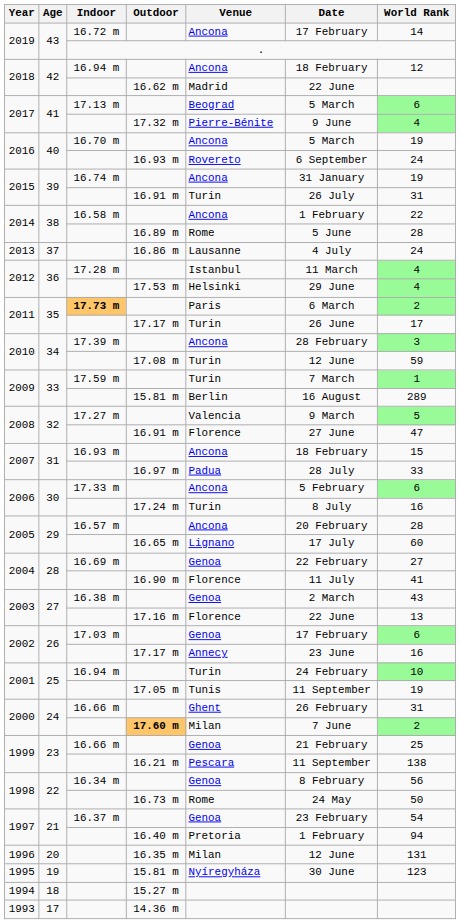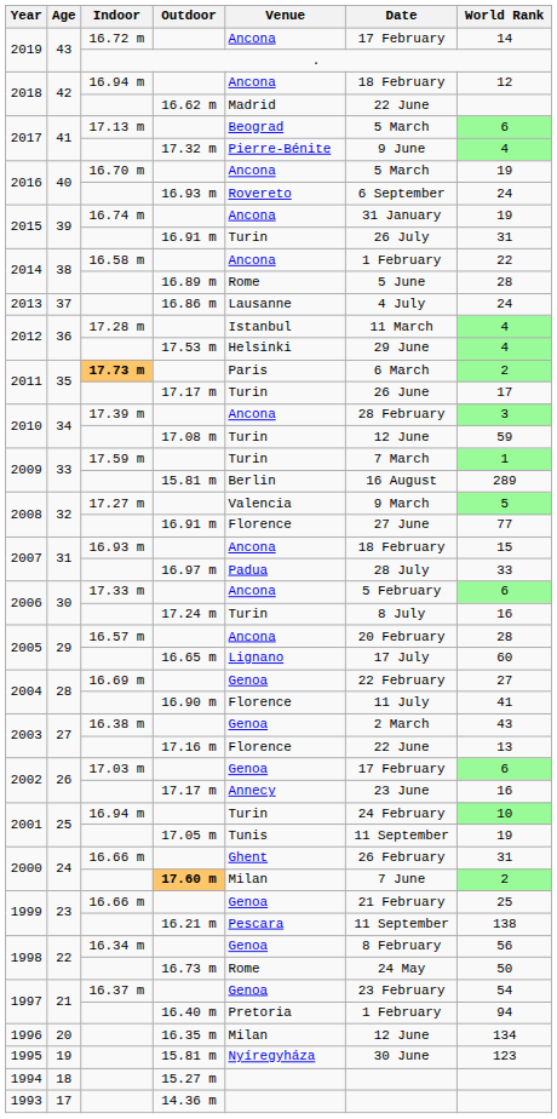 <table class="wikitable sortable" style="width:55%; font-size:90%; text-align:center;">
 <tr>
 <th>Year</th>
 <th>Age</th>
 <th style="width:5em">Indoor</th>
 <th style="width:5em">Outdoor</th>
 <th>Venue</th>
 <th>Date</th>
 <th>World Rank</th>
 </tr>
 <tr>
 <td rowspan=2>2019</td>
 <td rowspan=2>43</td>
 <td>16.72 m</td>
 <td></td>
 <td align=left> <a href='#'>Ancona</a></td>
 <td>17 February</td>
 <td>14</td>
 </tr>
 <tr>
 <td colspan=5>.</td>
 </tr>
 <tr>
 <td rowspan=2>2018</td>
 <td rowspan=2>42</td>
 <td>16.94 m</td>
 <td></td>
 <td align=left> <a href='#'>Ancona</a></td>
 <td>18 February</td>
 <td>12</td>
 </tr>
 <tr>
 <td></td>
 <td>16.62 m</td>
 <td align=left> Madrid</td>
 <td>22 June</td>
 <td></td>
 </tr>
 <tr>
 <td rowspan=2>2017</td>
 <td rowspan=2>41</td>
 <td>17.13 m</td>
 <td></td>
 <td align=left> <a href='#'>Beograd</a></td>
 <td>5 March</td>
 <td bgcolor=palegreen>6</td>
 </tr>
 <tr>
 <td></td>
 <td>17.32 m</td>
 <td align=left> <a href='#'>Pierre-Bénite</a></td>
 <td>9 June</td>
 <td bgcolor=palegreen>4</td>
 </tr>
 <tr>
 <td rowspan=2>2016</td>
 <td rowspan=2>40</td>
 <td>16.70 m</td>
 <td></td>
 <td align=left> <a href='#'>Ancona</a></td>
 <td>5 March</td>
 <td>19</td>
 </tr>
 <tr>
 <td></td>
 <td>16.93 m</td>
 <td align=left> <a href='#'>Rovereto</a></td>
 <td>6 September</td>
 <td>24</td>
 </tr>
 <tr>
 <td rowspan=2>2015</td>
 <td rowspan=2>39</td>
 <td>16.74 m</td>
 <td></td>
 <td align=left> <a href='#'>Ancona</a></td>
 <td>31 January</td>
 <td>19</td>
 </tr>
 <tr>
 <td></td>
 <td>16.91 m</td>
 <td align=left> Turin</td>
 <td>26 July</td>
 <td>31</td>
 </tr>
 <tr>
 <td rowspan=2>2014</td>
 <td rowspan=2>38</td>
 <td>16.58 m</td>
 <td></td>
 <td align=left> <a href='#'>Ancona</a></td>
 <td>1 February</td>
 <td>22</td>
 </tr>
 <tr>
 <td></td>
 <td>16.89 m</td>
 <td align=left> Rome</td>
 <td>5 June</td>
 <td>28</td>
 </tr>
 <tr>
 <td>2013</td>
 <td>37</td>
 <td></td>
 <td>16.86 m</td>
 <td align=left> Lausanne</td>
 <td>4 July</td>
 <td>24</td>
 </tr>
 <tr>
 <td rowspan=2>2012</td>
 <td rowspan=2>36</td>
 <td>17.28 m</td>
 <td></td>
 <td align=left> Istanbul</td>
 <td>11 March</td>
 <td bgcolor=palegreen>4</td>
 </tr>
 <tr>
 <td></td>
 <td>17.53 m</td>
 <td align=left> Helsinki</td>
 <td>29 June</td>
 <td bgcolor=palegreen>4</td>
 </tr>
 <tr>
 <td rowspan=2>2011</td>
 <td rowspan=2>35</td>
 <td bgcolor="#ffc569"><strong>17.73 m</strong></td>
 <td></td>
 <td align=left> Paris</td>
 <td>6 March</td>
 <td bgcolor=palegreen>2</td>
 </tr>
 <tr>
 <td></td>
 <td>17.17 m</td>
 <td align=left> Turin</td>
 <td>26 June</td>
 <td>17</td>
 </tr>
 <tr>
 <td rowspan=2>2010</td>
 <td rowspan=2>34</td>
 <td>17.39 m</td>
 <td></td>
 <td align=left> <a href='#'>Ancona</a></td>
 <td>28 February</td>
 <td bgcolor=palegreen>3</td>
 </tr>
 <tr>
 <td></td>
 <td>17.08 m</td>
 <td align=left> Turin</td>
 <td>12 June</td>
 <td>59</td>
 </tr>
 <tr>
 <td rowspan=2>2009</td>
 <td rowspan=2>33</td>
 <td>17.59 m</td>
 <td></td>
 <td align=left> Turin</td>
 <td>7 March</td>
 <td bgcolor=palegreen>1</td>
 </tr>
 <tr>
 <td></td>
 <td>15.81 m</td>
 <td align=left> Berlin</td>
 <td>16 August</td>
 <td>289</td>
 </tr>
 <tr>
 <td rowspan=2>2008</td>
 <td rowspan=2>32</td>
 <td>17.27 m</td>
 <td></td>
 <td align=left> Valencia</td>
 <td>9 March</td>
 <td bgcolor=palegreen>5</td>
 </tr>
 <tr>
 <td></td>
 <td>16.91 m</td>
 <td align=left> Florence</td>
 <td>27 June</td>
-<td>47</td>
+<td>77</td>
 </tr>
 <tr>
 <td rowspan=2>2007</td>
 <td rowspan=2>31</td>
 <td>16.93 m</td>
 <td></td>
 <td align=left> <a href='#'>Ancona</a></td>
 <td>18 February</td>
 <td>15</td>
 </tr>
 <tr>
 <td></td>
 <td>16.97 m</td>
 <td align=left> <a href='#'>Padua</a></td>
 <td>28 July</td>
 <td>33</td>
 </tr>
 <tr>
 <td rowspan=2>2006</td>
 <td rowspan=2>30</td>
 <td>17.33 m</td>
 <td></td>
 <td align=left> <a href='#'>Ancona</a></td>
 <td>5 February</td>
 <td bgcolor=palegreen>6</td>
 </tr>
 <tr>
 <td></td>
 <td>17.24 m</td>
 <td align=left> Turin</td>
 <td>8 July</td>
 <td>16</td>
 </tr>
 <tr>
 <td rowspan=2>2005</td>
 <td rowspan=2>29</td>
 <td>16.57 m</td>
 <td></td>
 <td align=left> <a href='#'>Ancona</a></td>
 <td>20 February</td>
 <td>28</td>
 </tr>
 <tr>
 <td></td>
 <td>16.65 m</td>
 <td align=left> <a href='#'>Lignano</a></td>
 <td>17 July</td>
 <td>60</td>
 </tr>
 <tr>
 <td rowspan=2>2004</td>
 <td rowspan=2>28</td>
 <td>16.69 m</td>
 <td></td>
 <td align=left> <a href='#'>Genoa</a></td>
 <td>22 February</td>
 <td>27</td>
 </tr>
 <tr>
 <td></td>
 <td>16.90 m</td>
 <td align=left> Florence</td>
 <td>11 July</td>
 <td>41</td>
 </tr>
 <tr>
 <td rowspan=2>2003</td>
 <td rowspan=2>27</td>
 <td>16.38 m</td>
 <td></td>
 <td align=left> <a href='#'>Genoa</a></td>
 <td>2 March</td>
 <td>43</td>
 </tr>
 <tr>
 <td></td>
 <td>17.16 m</td>
 <td align=left> Florence</td>
 <td>22 June</td>
 <td>13</td>
 </tr>
 <tr>
 <td rowspan=2>2002</td>
 <td rowspan=2>26</td>
 <td>17.03 m</td>
 <td></td>
 <td align=left> <a href='#'>Genoa</a></td>
 <td>17 February</td>
 <td bgcolor=palegreen>6</td>
 </tr>
 <tr>
 <td></td>
 <td>17.17 m</td>
 <td align=left> <a href='#'>Annecy</a></td>
 <td>23 June</td>
 <td>16</td>
 </tr>
 <tr>
 <td rowspan=2>2001</td>
 <td rowspan=2>25</td>
 <td>16.94 m</td>
 <td></td>
 <td align=left> Turin</td>
 <td>24 February</td>
 <td bgcolor=palegreen>10</td>
 </tr>
 <tr>
 <td></td>
 <td>17.05 m</td>
 <td align=left> Tunis</td>
 <td>11 September</td>
 <td>19</td>
 </tr>
 <tr>
 <td rowspan=2>2000</td>
 <td rowspan=2>24</td>
 <td>16.66 m</td>
 <td></td>
 <td align=left> <a href='#'>Ghent</a></td>
 <td>26 February</td>
 <td>31</td>
 </tr>
 <tr>
 <td></td>
 <td bgcolor="#ffc569"><strong>17.60 m</strong></td>
 <td align=left> Milan</td>
 <td>7 June</td>
 <td bgcolor=palegreen>2</td>
 </tr>
 <tr>
 <td rowspan=2>1999</td>
 <td rowspan=2>23</td>
 <td>16.66 m</td>
 <td></td>
 <td align=left> <a href='#'>Genoa</a></td>
 <td>21 February</td>
 <td>25</td>
 </tr>
 <tr>
 <td></td>
 <td>16.21 m</td>
 <td align=left> <a href='#'>Pescara</a></td>
 <td>11 September</td>
 <td>138</td>
 </tr>
 <tr>
 <td rowspan=2>1998</td>
 <td rowspan=2>22</td>
 <td>16.34 m</td>
 <td></td>
 <td align=left> <a href='#'>Genoa</a></td>
 <td>8 February</td>
 <td>56</td>
 </tr>
 <tr>
 <td></td>
 <td>16.73 m</td>
 <td align=left> Rome</td>
 <td>24 May</td>
 <td>50</td>
 </tr>
 <tr>
 <td rowspan=2>1997</td>
 <td rowspan=2>21</td>
 <td>16.37 m</td>
 <td></td>
 <td align=left> <a href='#'>Genoa</a></td>
 <td>23 February</td>
 <td>54</td>
 </tr>
 <tr>
 <td></td>
 <td>16.40 m</td>
 <td align=left> Pretoria</td>
 <td>1 February</td>
 <td>94</td>
 </tr>
 <tr>
 <td>1996</td>
 <td>20</td>
 <td></td>
 <td>16.35 m</td>
 <td align=left> Milan</td>
 <td>12 June</td>
-<td>131</td>
+<td>134</td>
 </tr>
 <tr>
 <td>1995</td>
 <td>19</td>
 <td></td>
 <td>15.81 m</td>
 <td align=left> <a href='#'>Nyíregyháza</a></td>
 <td>30 June</td>
 <td>123</td>
 </tr>
 <tr>
 <td>1994</td>
 <td>18</td>
 <td></td>
 <td>15.27 m</td>
 <td></td>
 <td></td>
 <td></td>
 </tr>
 <tr>
 <td>1993</td>
 <td>17</td>
 <td></td>
 <td>14.36 m</td>
 <td></td>
 <td></td>
 <td></td>
 </tr>
 </table>
